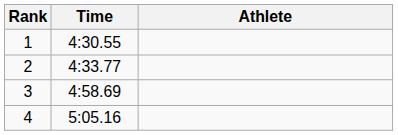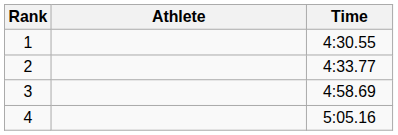 <table class=wikitable style="text-align:center">
 <tr>
 <th width=40>Rank</th>
+<th width=250>Athlete</th>
 <th width=80>Time</th>
-<th width=250>Athlete</th>
 </tr>
 <tr>
 <td>1</td>
+<td align=left></td>
 <td>4:30.55</td>
-<td align=left></td>
 </tr>
 <tr>
 <td>2</td>
+<td align=left></td>
 <td>4:33.77</td>
-<td align=left></td>
 </tr>
 <tr>
 <td>3</td>
+<td align=left></td>
 <td>4:58.69</td>
-<td align=left></td>
 </tr>
 <tr>
 <td>4</td>
+<td align=left></td>
 <td>5:05.16</td>
-<td align=left></td>
 </tr>
 </table>
